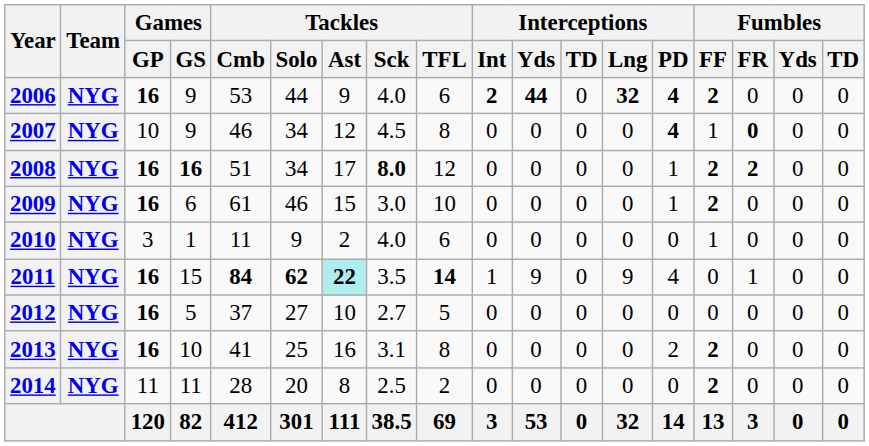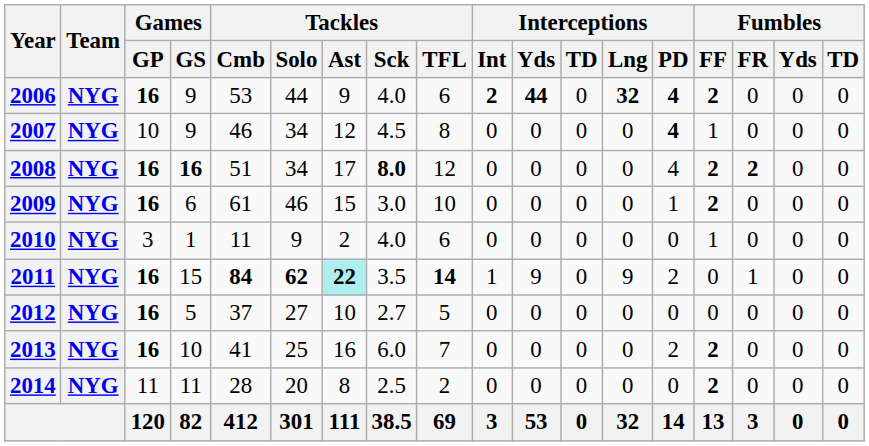 <table class="wikitable" style="text-align:center">
 <tr>
 <th rowspan="2">Year</th>
 <th rowspan="2">Team</th>
 <th colspan="2">Games</th>
 <th colspan="5">Tackles</th>
 <th colspan="5">Interceptions</th>
 <th colspan="4">Fumbles</th>
 </tr>
 <tr>
 <th>GP</th>
 <th>GS</th>
 <th>Cmb</th>
 <th>Solo</th>
 <th>Ast</th>
 <th>Sck</th>
 <th>TFL</th>
 <th>Int</th>
 <th>Yds</th>
 <th>TD</th>
 <th>Lng</th>
 <th>PD</th>
 <th>FF</th>
 <th>FR</th>
 <th>Yds</th>
 <th>TD</th>
 </tr>
 <tr>
 <th><a href='#'>2006</a></th>
 <th><a href='#'>NYG</a></th>
 <td><strong>16</strong></td>
 <td>9</td>
 <td>53</td>
 <td>44</td>
 <td>9</td>
 <td>4.0</td>
 <td>6</td>
 <td><strong>2</strong></td>
 <td><strong>44</strong></td>
 <td>0</td>
 <td><strong>32</strong></td>
 <td><strong>4</strong></td>
 <td><strong>2</strong></td>
 <td>0</td>
 <td>0</td>
 <td>0</td>
 </tr>
 <tr>
 <th><a href='#'>2007</a></th>
 <th><a href='#'>NYG</a></th>
 <td>10</td>
 <td>9</td>
 <td>46</td>
 <td>34</td>
 <td>12</td>
 <td>4.5</td>
 <td>8</td>
 <td>0</td>
 <td>0</td>
 <td>0</td>
 <td>0</td>
 <td><strong>4</strong></td>
 <td>1</td>
-<td><strong>0</strong></td>
+<td>0</td>
 <td>0</td>
 <td>0</td>
 </tr>
 <tr>
 <th><a href='#'>2008</a></th>
 <th><a href='#'>NYG</a></th>
 <td><strong>16</strong></td>
 <td><strong>16</strong></td>
 <td>51</td>
 <td>34</td>
 <td>17</td>
 <td><strong>8.0</strong></td>
 <td>12</td>
 <td>0</td>
 <td>0</td>
 <td>0</td>
 <td>0</td>
-<td>1</td>
+<td>4</td>
 <td><strong>2</strong></td>
 <td><strong>2</strong></td>
 <td>0</td>
 <td>0</td>
 </tr>
 <tr>
 <th><a href='#'>2009</a></th>
 <th><a href='#'>NYG</a></th>
 <td><strong>16</strong></td>
 <td>6</td>
 <td>61</td>
 <td>46</td>
 <td>15</td>
 <td>3.0</td>
 <td>10</td>
 <td>0</td>
 <td>0</td>
 <td>0</td>
 <td>0</td>
 <td>1</td>
 <td><strong>2</strong></td>
 <td>0</td>
 <td>0</td>
 <td>0</td>
 </tr>
 <tr>
 <th><a href='#'>2010</a></th>
 <th><a href='#'>NYG</a></th>
 <td>3</td>
 <td>1</td>
 <td>11</td>
 <td>9</td>
 <td>2</td>
 <td>4.0</td>
 <td>6</td>
 <td>0</td>
 <td>0</td>
 <td>0</td>
 <td>0</td>
 <td>0</td>
 <td>1</td>
 <td>0</td>
 <td>0</td>
 <td>0</td>
 </tr>
 <tr>
 <th><a href='#'>2011</a></th>
 <th><a href='#'>NYG</a></th>
 <td><strong>16</strong></td>
 <td>15</td>
 <td><strong>84</strong></td>
 <td><strong>62</strong></td>
 <td style="background: paleturquoise;"><strong>22</strong></td>
 <td>3.5</td>
 <td><strong>14</strong></td>
 <td>1</td>
 <td>9</td>
 <td>0</td>
 <td>9</td>
-<td>4</td>
+<td>2</td>
 <td>0</td>
 <td>1</td>
 <td>0</td>
 <td>0</td>
 </tr>
 <tr>
 <th><a href='#'>2012</a></th>
 <th><a href='#'>NYG</a></th>
 <td><strong>16</strong></td>
 <td>5</td>
 <td>37</td>
 <td>27</td>
 <td>10</td>
 <td>2.7</td>
 <td>5</td>
 <td>0</td>
 <td>0</td>
 <td>0</td>
 <td>0</td>
 <td>0</td>
 <td>0</td>
 <td>0</td>
 <td>0</td>
 <td>0</td>
 </tr>
 <tr>
 <th><a href='#'>2013</a></th>
 <th><a href='#'>NYG</a></th>
 <td><strong>16</strong></td>
 <td>10</td>
 <td>41</td>
 <td>25</td>
 <td>16</td>
-<td>3.1</td>
-<td>8</td>
+<td>6.0</td>
+<td>7</td>
 <td>0</td>
 <td>0</td>
 <td>0</td>
 <td>0</td>
 <td>2</td>
 <td><strong>2</strong></td>
 <td>0</td>
 <td>0</td>
 <td>0</td>
 </tr>
 <tr>
 <th><a href='#'>2014</a></th>
 <th><a href='#'>NYG</a></th>
 <td>11</td>
 <td>11</td>
 <td>28</td>
 <td>20</td>
 <td>8</td>
 <td>2.5</td>
 <td>2</td>
 <td>0</td>
 <td>0</td>
 <td>0</td>
 <td>0</td>
 <td>0</td>
 <td><strong>2</strong></td>
 <td>0</td>
 <td>0</td>
 <td>0</td>
 </tr>
 <tr>
 <th colspan="2"></th>
 <th>120</th>
 <th>82</th>
 <th>412</th>
 <th>301</th>
 <th>111</th>
 <th>38.5</th>
 <th>69</th>
 <th>3</th>
 <th>53</th>
 <th>0</th>
 <th>32</th>
 <th>14</th>
 <th>13</th>
 <th>3</th>
 <th>0</th>
 <th>0</th>
 </tr>
 </table>
